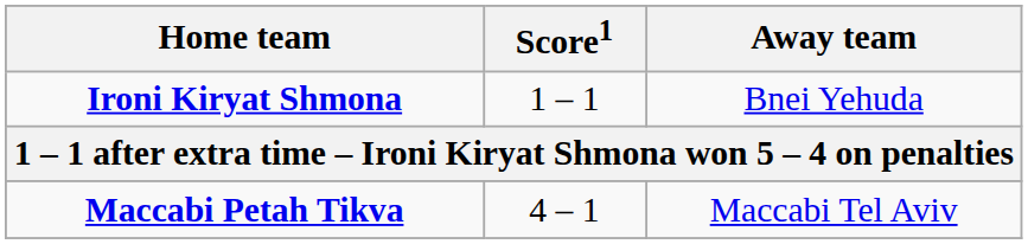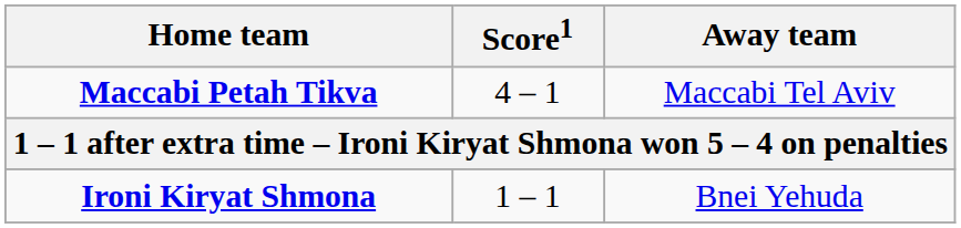 <table class="wikitable" style="text-align: center">
 <tr>
 <th>Home team</th>
 <th>Score<sup>1</sup></th>
 <th>Away team</th>
 </tr>
 <tr>
-<td><strong><a href='#'>Ironi Kiryat Shmona</a></strong></td>
-<td>1 – 1</td>
-<td><a href='#'>Bnei Yehuda</a></td>
+<td><strong><a href='#'>Maccabi Petah Tikva</a></strong></td>
+<td>4 – 1</td>
+<td><a href='#'>Maccabi Tel Aviv</a></td>
 </tr>
 <tr>
 <th colspan="3">1 – 1 after extra time – Ironi Kiryat Shmona won 5 – 4 on penalties</th>
 </tr>
 <tr>
-<td><strong><a href='#'>Maccabi Petah Tikva</a></strong></td>
-<td>4 – 1</td>
-<td><a href='#'>Maccabi Tel Aviv</a></td>
+<td><strong><a href='#'>Ironi Kiryat Shmona</a></strong></td>
+<td>1 – 1</td>
+<td><a href='#'>Bnei Yehuda</a></td>
 </tr>
 </table>
